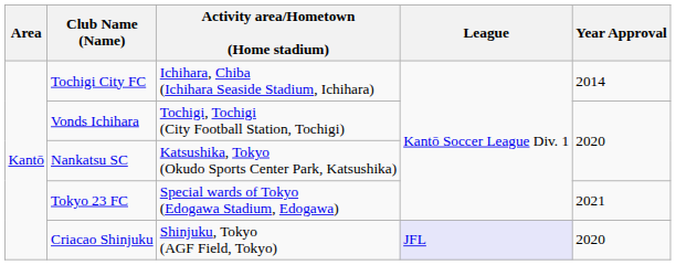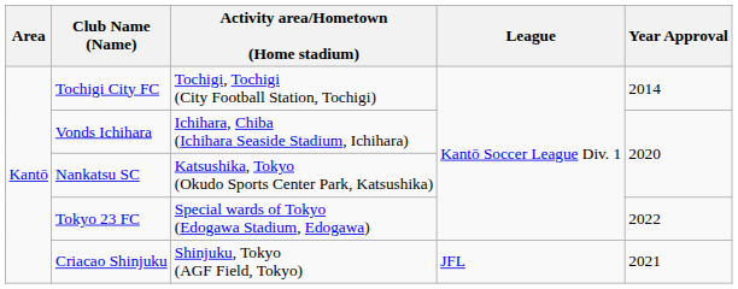 <table class="wikitable sortable">
 <tr>
 <th>Area</th>
 <th>Club Name<br>(Name)</th>
 <th>Activity area/Hometown<br><br>(Home stadium)</th>
 <th>League</th>
 <th>Year Approval</th>
 </tr>
 <tr>
 <td rowspan="5" align=center><a href='#'>Kantō</a></td>
 <td><a href='#'>Tochigi City FC</a></td>
-<td><a href='#'>Ichihara</a>, <a href='#'>Chiba</a><br>(<a href='#'>Ichihara Seaside Stadium</a>, Ichihara)</td>
+<td><a href='#'>Tochigi</a>, <a href='#'>Tochigi</a><br>(City Football Station, Tochigi)</td>
 <td rowspan="4"><a href='#'>Kantō Soccer League</a> Div. 1</td>
 <td>2014</td>
 </tr>
 <tr>
 <td><a href='#'>Vonds Ichihara</a></td>
-<td><a href='#'>Tochigi</a>, <a href='#'>Tochigi</a><br>(City Football Station, Tochigi)</td>
+<td><a href='#'>Ichihara</a>, <a href='#'>Chiba</a><br>(<a href='#'>Ichihara Seaside Stadium</a>, Ichihara)</td>
 <td rowspan="2">2020</td>
 </tr>
 <tr>
 <td><a href='#'>Nankatsu SC</a></td>
 <td><a href='#'>Katsushika</a>, <a href='#'>Tokyo</a><br>(Okudo Sports Center Park, Katsushika)</td>
 </tr>
 <tr>
 <td><a href='#'>Tokyo 23 FC</a></td>
 <td><a href='#'>Special wards of Tokyo</a><br>(<a href='#'>Edogawa Stadium</a>, <a href='#'>Edogawa</a>)</td>
-<td>2021</td>
+<td>2022</td>
 </tr>
 <tr>
 <td><a href='#'>Criacao Shinjuku</a></td>
 <td><a href='#'>Shinjuku</a>, Tokyo<br>(AGF Field, Tokyo)</td>
-<td style="background: lavender;"><a href='#'>JFL</a></td>
-<td>2020</td>
+<td><a href='#'>JFL</a></td>
+<td>2021</td>
 </tr>
 </table>
